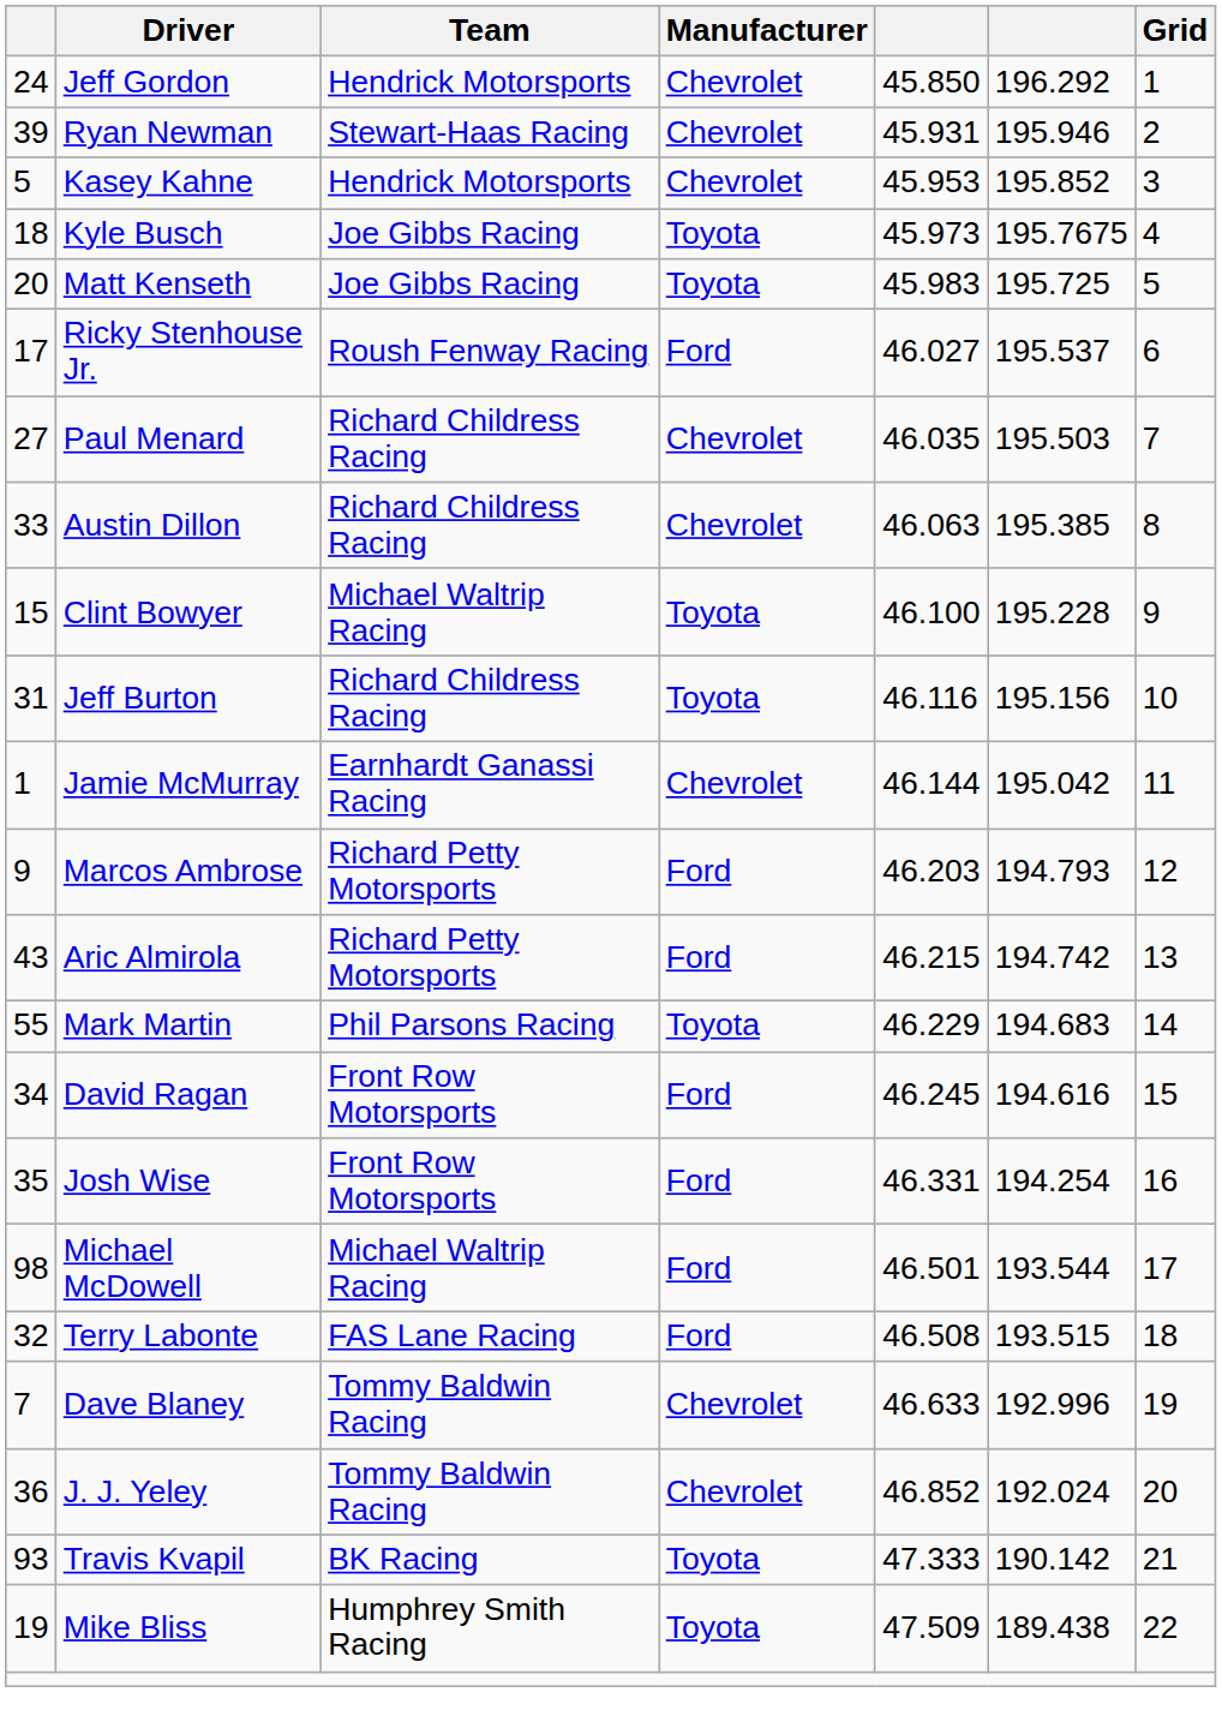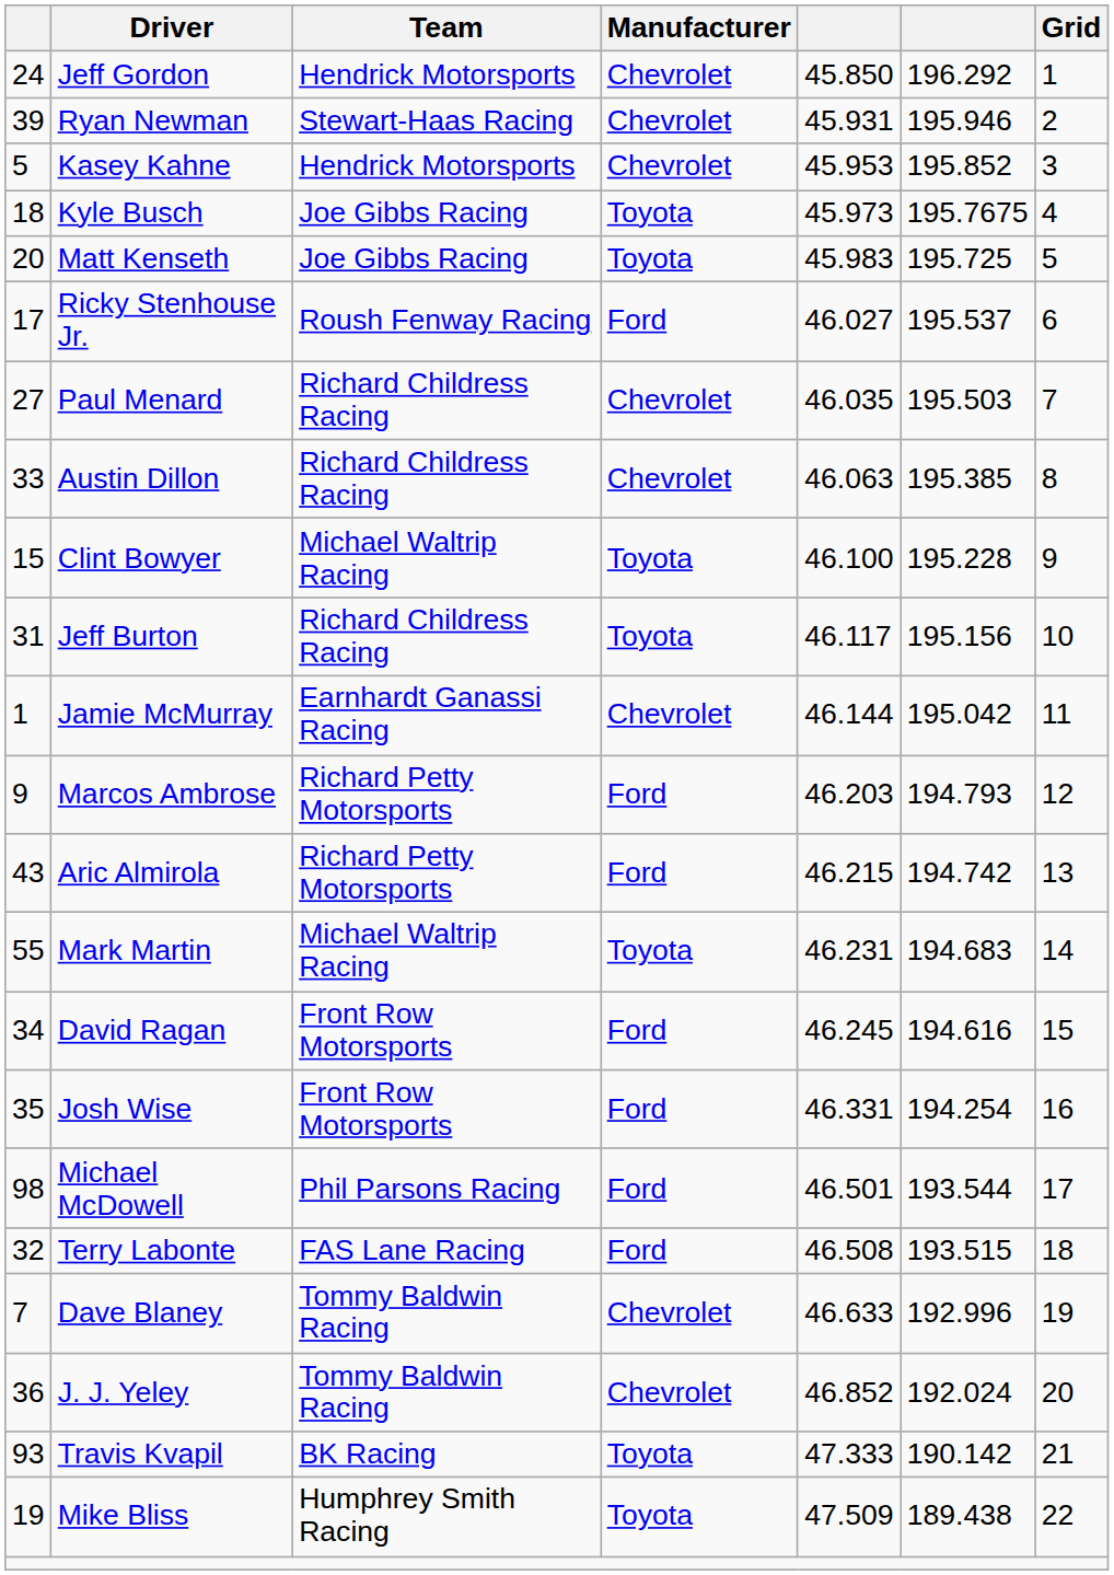 <table class="wikitable">
 <tr>
 <th></th>
 <th>Driver</th>
 <th>Team</th>
 <th>Manufacturer</th>
 <th></th>
 <th></th>
 <th>Grid</th>
 </tr>
 <tr>
 <td>24</td>
 <td><a href='#'>Jeff Gordon</a></td>
 <td><a href='#'>Hendrick Motorsports</a></td>
 <td><a href='#'>Chevrolet</a></td>
 <td>45.850</td>
 <td>196.292</td>
 <td>1</td>
 </tr>
 <tr>
 <td>39</td>
 <td><a href='#'>Ryan Newman</a></td>
 <td><a href='#'>Stewart-Haas Racing</a></td>
 <td><a href='#'>Chevrolet</a></td>
 <td>45.931</td>
 <td>195.946</td>
 <td>2</td>
 </tr>
 <tr>
 <td>5</td>
 <td><a href='#'>Kasey Kahne</a></td>
 <td><a href='#'>Hendrick Motorsports</a></td>
 <td><a href='#'>Chevrolet</a></td>
 <td>45.953</td>
 <td>195.852</td>
 <td>3</td>
 </tr>
 <tr>
 <td>18</td>
 <td><a href='#'>Kyle Busch</a></td>
 <td><a href='#'>Joe Gibbs Racing</a></td>
 <td><a href='#'>Toyota</a></td>
 <td>45.973</td>
 <td>195.7675</td>
 <td>4</td>
 </tr>
 <tr>
 <td>20</td>
 <td><a href='#'>Matt Kenseth</a></td>
 <td><a href='#'>Joe Gibbs Racing</a></td>
 <td><a href='#'>Toyota</a></td>
 <td>45.983</td>
 <td>195.725</td>
 <td>5</td>
 </tr>
 <tr>
 <td>17</td>
 <td><a href='#'>Ricky Stenhouse Jr.</a></td>
 <td><a href='#'>Roush Fenway Racing</a></td>
 <td><a href='#'>Ford</a></td>
 <td>46.027</td>
 <td>195.537</td>
 <td>6</td>
 </tr>
 <tr>
 <td>27</td>
 <td><a href='#'>Paul Menard</a></td>
 <td><a href='#'>Richard Childress Racing</a></td>
 <td><a href='#'>Chevrolet</a></td>
 <td>46.035</td>
 <td>195.503</td>
 <td>7</td>
 </tr>
 <tr>
 <td>33</td>
 <td><a href='#'>Austin Dillon</a></td>
 <td><a href='#'>Richard Childress Racing</a></td>
 <td><a href='#'>Chevrolet</a></td>
 <td>46.063</td>
 <td>195.385</td>
 <td>8</td>
 </tr>
 <tr>
 <td>15</td>
 <td><a href='#'>Clint Bowyer</a></td>
 <td><a href='#'>Michael Waltrip Racing</a></td>
 <td><a href='#'>Toyota</a></td>
 <td>46.100</td>
 <td>195.228</td>
 <td>9</td>
 </tr>
 <tr>
 <td>31</td>
 <td><a href='#'>Jeff Burton</a></td>
 <td><a href='#'>Richard Childress Racing</a></td>
 <td><a href='#'>Toyota</a></td>
-<td>46.116</td>
+<td>46.117</td>
 <td>195.156</td>
 <td>10</td>
 </tr>
 <tr>
 <td>1</td>
 <td><a href='#'>Jamie McMurray</a></td>
 <td><a href='#'>Earnhardt Ganassi Racing</a></td>
 <td><a href='#'>Chevrolet</a></td>
 <td>46.144</td>
 <td>195.042</td>
 <td>11</td>
 </tr>
 <tr>
 <td>9</td>
 <td><a href='#'>Marcos Ambrose</a></td>
 <td><a href='#'>Richard Petty Motorsports</a></td>
 <td><a href='#'>Ford</a></td>
 <td>46.203</td>
 <td>194.793</td>
 <td>12</td>
 </tr>
 <tr>
 <td>43</td>
 <td><a href='#'>Aric Almirola</a></td>
 <td><a href='#'>Richard Petty Motorsports</a></td>
 <td><a href='#'>Ford</a></td>
 <td>46.215</td>
 <td>194.742</td>
 <td>13</td>
 </tr>
 <tr>
 <td>55</td>
 <td><a href='#'>Mark Martin</a></td>
-<td><a href='#'>Phil Parsons Racing</a></td>
+<td><a href='#'>Michael Waltrip Racing</a></td>
 <td><a href='#'>Toyota</a></td>
-<td>46.229</td>
+<td>46.231</td>
 <td>194.683</td>
 <td>14</td>
 </tr>
 <tr>
 <td>34</td>
 <td><a href='#'>David Ragan</a></td>
 <td><a href='#'>Front Row Motorsports</a></td>
 <td><a href='#'>Ford</a></td>
 <td>46.245</td>
 <td>194.616</td>
 <td>15</td>
 </tr>
 <tr>
 <td>35</td>
 <td><a href='#'>Josh Wise</a></td>
 <td><a href='#'>Front Row Motorsports</a></td>
 <td><a href='#'>Ford</a></td>
 <td>46.331</td>
 <td>194.254</td>
 <td>16</td>
 </tr>
 <tr>
 <td>98</td>
 <td><a href='#'>Michael McDowell</a></td>
-<td><a href='#'>Michael Waltrip Racing</a></td>
+<td><a href='#'>Phil Parsons Racing</a></td>
 <td><a href='#'>Ford</a></td>
 <td>46.501</td>
 <td>193.544</td>
 <td>17</td>
 </tr>
 <tr>
 <td>32</td>
 <td><a href='#'>Terry Labonte</a></td>
 <td><a href='#'>FAS Lane Racing</a></td>
 <td><a href='#'>Ford</a></td>
 <td>46.508</td>
 <td>193.515</td>
 <td>18</td>
 </tr>
 <tr>
 <td>7</td>
 <td><a href='#'>Dave Blaney</a></td>
 <td><a href='#'>Tommy Baldwin Racing</a></td>
 <td><a href='#'>Chevrolet</a></td>
 <td>46.633</td>
 <td>192.996</td>
 <td>19</td>
 </tr>
 <tr>
 <td>36</td>
 <td><a href='#'>J. J. Yeley</a></td>
 <td><a href='#'>Tommy Baldwin Racing</a></td>
 <td><a href='#'>Chevrolet</a></td>
 <td>46.852</td>
 <td>192.024</td>
 <td>20</td>
 </tr>
 <tr>
 <td>93</td>
 <td><a href='#'>Travis Kvapil</a></td>
 <td><a href='#'>BK Racing</a></td>
 <td><a href='#'>Toyota</a></td>
 <td>47.333</td>
 <td>190.142</td>
 <td>21</td>
 </tr>
 <tr>
 <td>19</td>
 <td><a href='#'>Mike Bliss</a></td>
 <td>Humphrey Smith Racing</td>
 <td><a href='#'>Toyota</a></td>
 <td>47.509</td>
 <td>189.438</td>
 <td>22</td>
 </tr>
 <tr>
 <td colspan="8"></td>
 </tr>
 </table>
